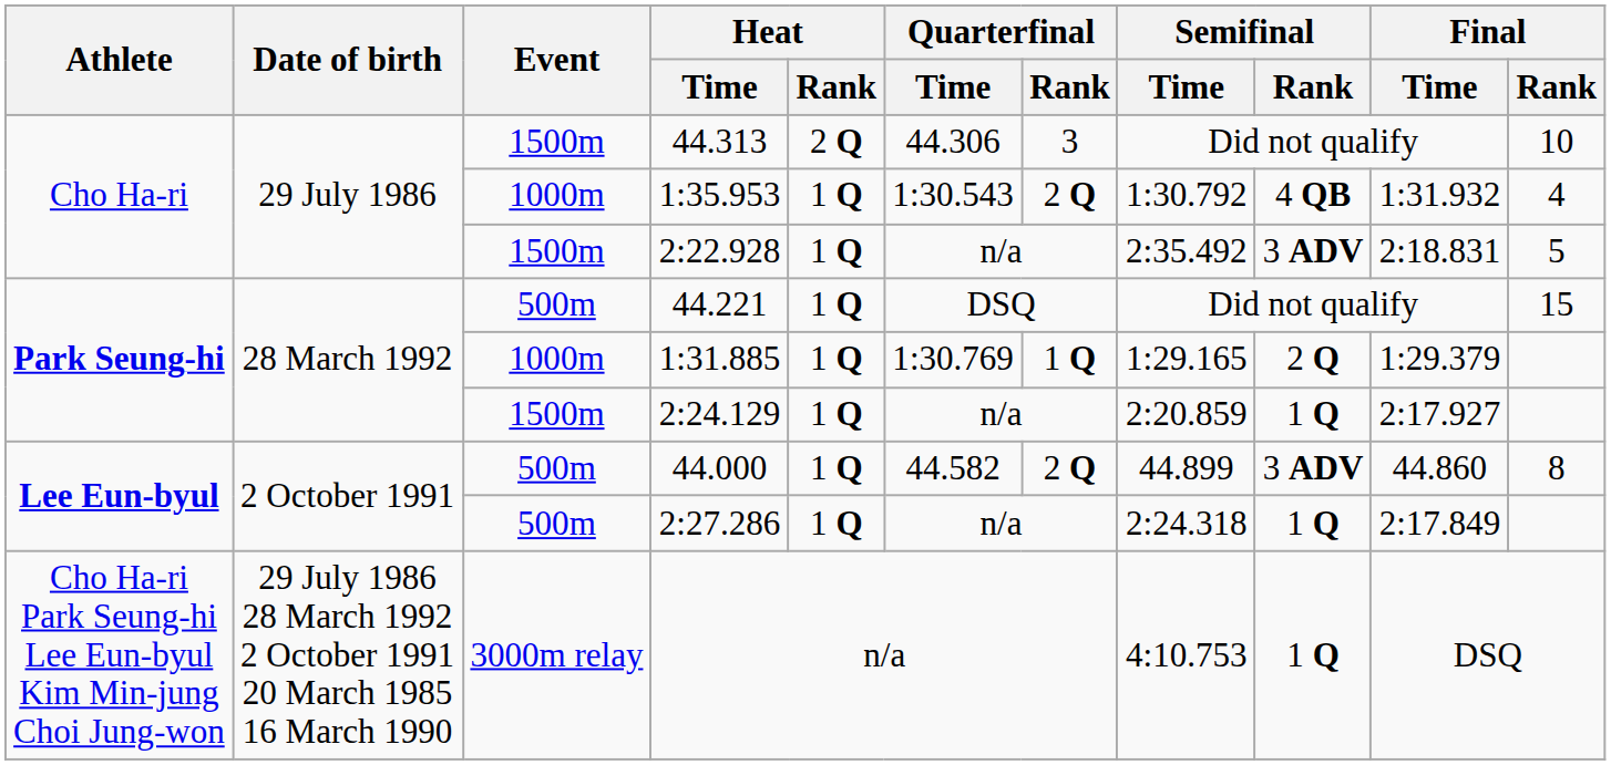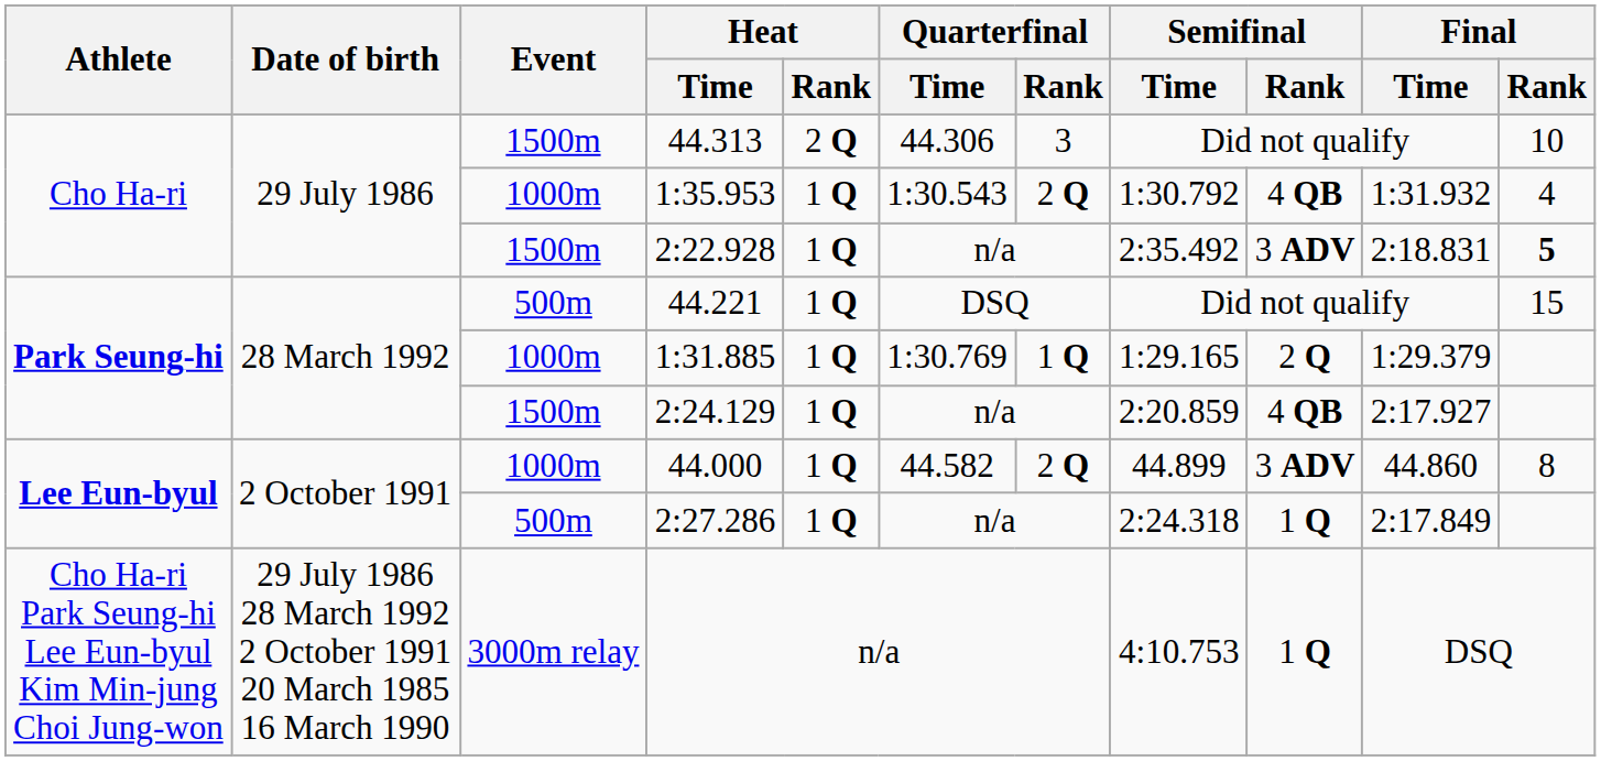 <table class="wikitable" style="text-align:center">
 <tr>
 <th rowspan="2">Athlete</th>
 <th rowspan="2">Date of birth</th>
 <th rowspan="2">Event</th>
 <th colspan="2">Heat</th>
 <th colspan="2">Quarterfinal</th>
 <th colspan="2">Semifinal</th>
 <th colspan="2">Final</th>
 </tr>
 <tr>
 <th>Time</th>
 <th>Rank</th>
 <th>Time</th>
 <th>Rank</th>
 <th>Time</th>
 <th>Rank</th>
 <th>Time</th>
 <th>Rank</th>
 </tr>
 <tr>
 <td rowspan=3><a href='#'>Cho Ha-ri</a></td>
 <td rowspan=3>29 July 1986</td>
 <td><a href='#'>1500m</a></td>
 <td>44.313</td>
 <td>2 <strong>Q</strong></td>
 <td>44.306</td>
 <td>3</td>
 <td colspan=3>Did not qualify</td>
 <td>10</td>
 </tr>
 <tr>
 <td><a href='#'>1000m</a></td>
 <td>1:35.953</td>
 <td>1 <strong>Q</strong></td>
 <td>1:30.543</td>
 <td>2 <strong>Q</strong></td>
 <td>1:30.792</td>
 <td>4 <strong>QB</strong></td>
 <td>1:31.932</td>
 <td>4</td>
 </tr>
 <tr>
 <td><a href='#'>1500m</a></td>
 <td>2:22.928</td>
 <td>1 <strong>Q</strong></td>
 <td colspan=2>n/a</td>
 <td>2:35.492</td>
 <td>3 <strong>ADV</strong></td>
 <td>2:18.831</td>
-<td>5</td>
+<td><strong>5</strong></td>
 </tr>
 <tr>
 <td rowspan=3><strong><a href='#'>Park Seung-hi</a></strong></td>
 <td rowspan=3>28 March 1992</td>
 <td><a href='#'>500m</a></td>
 <td>44.221</td>
 <td>1 <strong>Q</strong></td>
 <td colspan=2>DSQ</td>
 <td colspan=3>Did not qualify</td>
 <td>15</td>
 </tr>
 <tr>
 <td><a href='#'>1000m</a></td>
 <td>1:31.885</td>
 <td>1 <strong>Q</strong></td>
 <td>1:30.769</td>
 <td>1 <strong>Q</strong></td>
 <td>1:29.165</td>
 <td>2 <strong>Q</strong></td>
 <td>1:29.379</td>
 <td></td>
 </tr>
 <tr>
 <td><a href='#'>1500m</a></td>
 <td>2:24.129</td>
 <td>1 <strong>Q</strong></td>
 <td colspan=2>n/a</td>
 <td>2:20.859</td>
-<td>1 <strong>Q</strong></td>
+<td>4 <strong>QB</strong></td>
 <td>2:17.927</td>
 <td></td>
 </tr>
 <tr>
 <td rowspan=2><strong><a href='#'>Lee Eun-byul</a></strong></td>
 <td rowspan=2>2 October 1991</td>
-<td><a href='#'>500m</a></td>
+<td><a href='#'>1000m</a></td>
 <td>44.000</td>
 <td>1 <strong>Q</strong></td>
 <td>44.582</td>
 <td>2 <strong>Q</strong></td>
 <td>44.899</td>
 <td>3 <strong>ADV</strong></td>
 <td>44.860</td>
 <td>8</td>
 </tr>
 <tr>
 <td><a href='#'>500m</a></td>
 <td>2:27.286</td>
 <td>1 <strong>Q</strong></td>
 <td colspan=2>n/a</td>
 <td>2:24.318</td>
 <td>1 <strong>Q</strong></td>
 <td>2:17.849</td>
 <td></td>
 </tr>
 <tr>
 <td><a href='#'>Cho Ha-ri</a><br><a href='#'>Park Seung-hi</a><br><a href='#'>Lee Eun-byul</a><br><a href='#'>Kim Min-jung</a><br><a href='#'>Choi Jung-won</a></td>
 <td>29 July 1986<br>28 March 1992<br>2 October 1991<br>20 March 1985<br>16 March 1990</td>
 <td><a href='#'>3000m relay</a></td>
 <td colspan=4>n/a</td>
 <td>4:10.753</td>
 <td>1 <strong>Q</strong></td>
 <td colspan=2>DSQ</td>
 </tr>
 </table>
